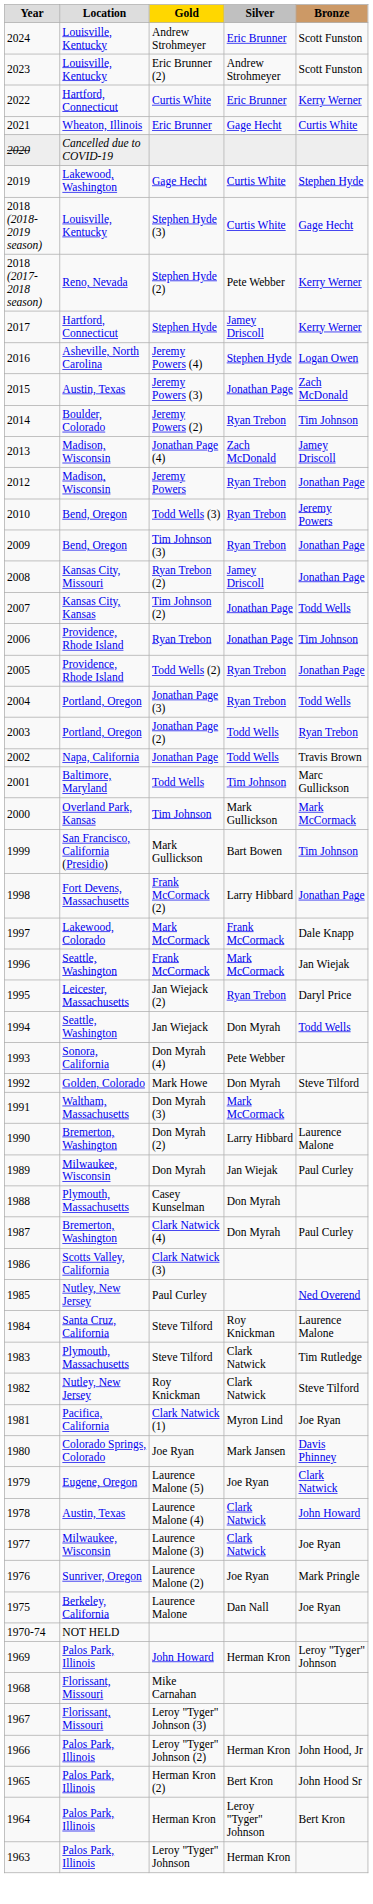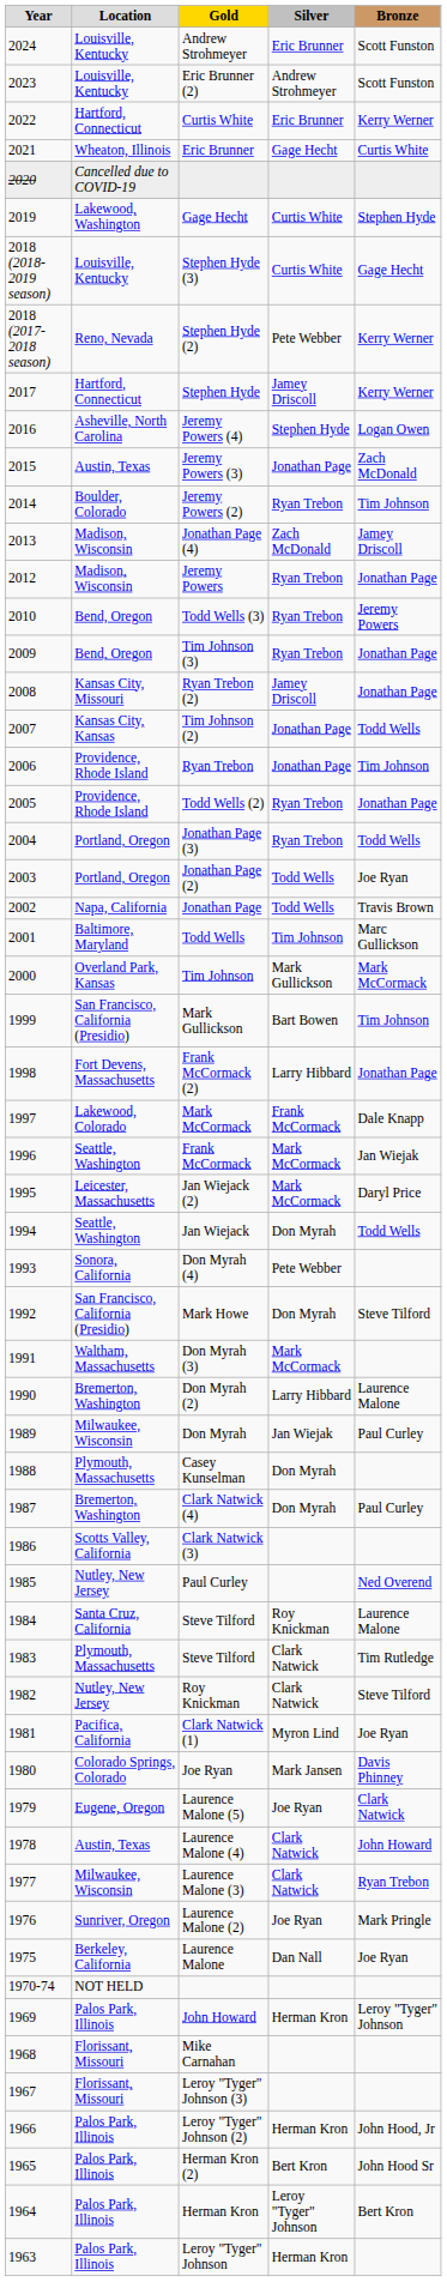 <table class="wikitable" style="width: 40%; text-align:left;">
 <tr>
 <td style="background:#DDDDDD; font-weight:bold; text-align:center;">Year</td>
 <td style="background:#DDDDDD; font-weight:bold; text-align:center;">Location</td>
 <td style="background:gold; font-weight:bold; text-align:center;">Gold</td>
 <td style="background:silver; font-weight:bold; text-align:center;">Silver</td>
 <td style="background:#cc9966; font-weight:bold; text-align:center;">Bronze</td>
 </tr>
 <tr>
 <td>2024</td>
 <td><a href='#'>Louisville, Kentucky</a></td>
 <td>Andrew Strohmeyer</td>
 <td><a href='#'>Eric Brunner</a></td>
 <td>Scott Funston</td>
 </tr>
 <tr>
 <td>2023</td>
 <td><a href='#'>Louisville, Kentucky</a></td>
 <td>Eric Brunner (2)</td>
 <td>Andrew Strohmeyer</td>
 <td>Scott Funston</td>
 </tr>
 <tr>
 <td>2022</td>
 <td><a href='#'>Hartford, Connecticut</a></td>
 <td><a href='#'>Curtis White</a></td>
 <td><a href='#'>Eric Brunner</a></td>
 <td><a href='#'>Kerry Werner</a></td>
 </tr>
 <tr>
 <td>2021</td>
 <td><a href='#'>Wheaton, Illinois</a></td>
 <td><a href='#'>Eric Brunner</a></td>
 <td><a href='#'>Gage Hecht</a></td>
 <td><a href='#'>Curtis White</a></td>
 </tr>
 <tr>
 <td style="background:#EEEEEE;"><del><em>2020</em></del></td>
 <td style="background:#EEEEEE;"><em>Cancelled due to COVID-19</em></td>
 <td style="background:#EEEEEE;"></td>
 <td style="background:#EEEEEE;"></td>
 <td style="background:#EEEEEE;"></td>
 </tr>
 <tr>
 <td>2019</td>
 <td><a href='#'>Lakewood, Washington</a></td>
 <td><a href='#'>Gage Hecht</a></td>
 <td><a href='#'>Curtis White</a></td>
 <td><a href='#'>Stephen Hyde</a></td>
 </tr>
 <tr>
 <td>2018 <em>(2018-2019 season)</em></td>
 <td><a href='#'>Louisville, Kentucky</a></td>
 <td><a href='#'>Stephen Hyde</a> (3)</td>
 <td><a href='#'>Curtis White</a></td>
 <td><a href='#'>Gage Hecht</a></td>
 </tr>
 <tr>
 <td>2018 <em>(2017-2018 season)</em></td>
 <td><a href='#'>Reno, Nevada</a></td>
 <td><a href='#'>Stephen Hyde</a> (2)</td>
 <td>Pete Webber</td>
 <td><a href='#'>Kerry Werner</a></td>
 </tr>
 <tr>
 <td>2017</td>
 <td><a href='#'>Hartford, Connecticut</a></td>
 <td><a href='#'>Stephen Hyde</a></td>
 <td><a href='#'>Jamey Driscoll</a></td>
 <td><a href='#'>Kerry Werner</a></td>
 </tr>
 <tr>
 <td>2016</td>
 <td><a href='#'>Asheville, North Carolina</a></td>
 <td><a href='#'>Jeremy Powers</a> (4)</td>
 <td><a href='#'>Stephen Hyde</a></td>
 <td><a href='#'>Logan Owen</a></td>
 </tr>
 <tr>
 <td>2015</td>
 <td><a href='#'>Austin, Texas</a></td>
 <td><a href='#'>Jeremy Powers</a> (3)</td>
 <td><a href='#'>Jonathan Page</a></td>
 <td><a href='#'>Zach McDonald</a></td>
 </tr>
 <tr>
 <td>2014</td>
 <td><a href='#'>Boulder, Colorado</a></td>
 <td><a href='#'>Jeremy Powers</a> (2)</td>
 <td><a href='#'>Ryan Trebon</a></td>
 <td><a href='#'>Tim Johnson</a></td>
 </tr>
 <tr>
 <td>2013</td>
 <td><a href='#'>Madison, Wisconsin</a></td>
 <td><a href='#'>Jonathan Page</a> (4)</td>
 <td><a href='#'>Zach McDonald</a></td>
 <td><a href='#'>Jamey Driscoll</a></td>
 </tr>
 <tr>
 <td>2012</td>
 <td><a href='#'>Madison, Wisconsin</a></td>
 <td><a href='#'>Jeremy Powers</a></td>
 <td><a href='#'>Ryan Trebon</a></td>
 <td><a href='#'>Jonathan Page</a></td>
 </tr>
 <tr>
 <td>2010</td>
 <td><a href='#'>Bend, Oregon</a></td>
 <td><a href='#'>Todd Wells</a> (3)</td>
 <td><a href='#'>Ryan Trebon</a></td>
 <td><a href='#'>Jeremy Powers</a></td>
 </tr>
 <tr>
 <td>2009</td>
 <td><a href='#'>Bend, Oregon</a></td>
 <td><a href='#'>Tim Johnson</a> (3)</td>
 <td><a href='#'>Ryan Trebon</a></td>
 <td><a href='#'>Jonathan Page</a></td>
 </tr>
 <tr>
 <td>2008</td>
 <td><a href='#'>Kansas City, Missouri</a></td>
 <td><a href='#'>Ryan Trebon</a> (2)</td>
 <td><a href='#'>Jamey Driscoll</a></td>
 <td><a href='#'>Jonathan Page</a></td>
 </tr>
 <tr>
 <td>2007</td>
 <td><a href='#'>Kansas City, Kansas</a></td>
 <td><a href='#'>Tim Johnson</a> (2)</td>
 <td><a href='#'>Jonathan Page</a></td>
 <td><a href='#'>Todd Wells</a></td>
 </tr>
 <tr>
 <td>2006</td>
 <td><a href='#'>Providence, Rhode Island</a></td>
 <td><a href='#'>Ryan Trebon</a></td>
 <td><a href='#'>Jonathan Page</a></td>
 <td><a href='#'>Tim Johnson</a></td>
 </tr>
 <tr>
 <td>2005</td>
 <td><a href='#'>Providence, Rhode Island</a></td>
 <td><a href='#'>Todd Wells</a> (2)</td>
 <td><a href='#'>Ryan Trebon</a></td>
 <td><a href='#'>Jonathan Page</a></td>
 </tr>
 <tr>
 <td>2004</td>
 <td><a href='#'>Portland, Oregon</a></td>
 <td><a href='#'>Jonathan Page</a> (3)</td>
 <td><a href='#'>Ryan Trebon</a></td>
 <td><a href='#'>Todd Wells</a></td>
 </tr>
 <tr>
 <td>2003</td>
 <td><a href='#'>Portland, Oregon</a></td>
 <td><a href='#'>Jonathan Page</a> (2)</td>
 <td><a href='#'>Todd Wells</a></td>
-<td><a href='#'>Ryan Trebon</a></td>
+<td>Joe Ryan</td>
 </tr>
 <tr>
 <td>2002</td>
 <td><a href='#'>Napa, California</a></td>
 <td><a href='#'>Jonathan Page</a></td>
 <td><a href='#'>Todd Wells</a></td>
 <td>Travis Brown</td>
 </tr>
 <tr>
 <td>2001</td>
 <td><a href='#'>Baltimore, Maryland</a></td>
 <td><a href='#'>Todd Wells</a></td>
 <td><a href='#'>Tim Johnson</a></td>
 <td>Marc Gullickson</td>
 </tr>
 <tr>
 <td>2000</td>
 <td><a href='#'>Overland Park, Kansas</a></td>
 <td><a href='#'>Tim Johnson</a></td>
 <td>Mark Gullickson</td>
 <td><a href='#'>Mark McCormack</a></td>
 </tr>
 <tr>
 <td>1999</td>
 <td><a href='#'>San Francisco, California</a> (<a href='#'>Presidio</a>)</td>
 <td>Mark Gullickson</td>
 <td>Bart Bowen</td>
 <td><a href='#'>Tim Johnson</a></td>
 </tr>
 <tr>
 <td>1998</td>
 <td><a href='#'>Fort Devens, Massachusetts</a></td>
 <td><a href='#'>Frank McCormack</a> (2)</td>
 <td>Larry Hibbard</td>
 <td><a href='#'>Jonathan Page</a></td>
 </tr>
 <tr>
 <td>1997</td>
 <td><a href='#'>Lakewood, Colorado</a></td>
 <td><a href='#'>Mark McCormack</a></td>
 <td><a href='#'>Frank McCormack</a></td>
 <td>Dale Knapp</td>
 </tr>
 <tr>
 <td>1996</td>
 <td><a href='#'>Seattle, Washington</a></td>
 <td><a href='#'>Frank McCormack</a></td>
 <td><a href='#'>Mark McCormack</a></td>
 <td>Jan Wiejak</td>
 </tr>
 <tr>
 <td>1995</td>
 <td><a href='#'>Leicester, Massachusetts</a></td>
 <td>Jan Wiejack (2)</td>
-<td><a href='#'>Ryan Trebon</a></td>
+<td><a href='#'>Mark McCormack</a></td>
 <td>Daryl Price</td>
 </tr>
 <tr>
 <td>1994</td>
 <td><a href='#'>Seattle, Washington</a></td>
 <td>Jan Wiejack</td>
 <td>Don Myrah</td>
 <td><a href='#'>Todd Wells</a></td>
 </tr>
 <tr>
 <td>1993</td>
 <td><a href='#'>Sonora, California</a></td>
 <td>Don Myrah (4)</td>
 <td>Pete Webber</td>
 <td></td>
 </tr>
 <tr>
 <td>1992</td>
-<td><a href='#'>Golden, Colorado</a></td>
+<td><a href='#'>San Francisco, California</a> (<a href='#'>Presidio</a>)</td>
 <td>Mark Howe</td>
 <td>Don Myrah</td>
 <td>Steve Tilford</td>
 </tr>
 <tr>
 <td>1991</td>
 <td><a href='#'>Waltham, Massachusetts</a></td>
 <td>Don Myrah (3)</td>
 <td><a href='#'>Mark McCormack</a></td>
 <td></td>
 </tr>
 <tr>
 <td>1990</td>
 <td><a href='#'>Bremerton, Washington</a></td>
 <td>Don Myrah (2)</td>
 <td>Larry Hibbard</td>
 <td>Laurence Malone</td>
 </tr>
 <tr>
 <td>1989</td>
 <td><a href='#'>Milwaukee, Wisconsin</a></td>
 <td>Don Myrah</td>
 <td>Jan Wiejak</td>
 <td>Paul Curley</td>
 </tr>
 <tr>
 <td>1988</td>
 <td><a href='#'>Plymouth, Massachusetts</a></td>
 <td>Casey Kunselman</td>
 <td>Don Myrah</td>
 <td></td>
 </tr>
 <tr>
 <td>1987</td>
 <td><a href='#'>Bremerton, Washington</a></td>
 <td><a href='#'>Clark Natwick</a> (4)</td>
 <td>Don Myrah</td>
 <td>Paul Curley</td>
 </tr>
 <tr>
 <td>1986</td>
 <td><a href='#'>Scotts Valley, California</a></td>
 <td><a href='#'>Clark Natwick</a> (3)</td>
 <td></td>
 <td></td>
 </tr>
 <tr>
 <td>1985</td>
 <td><a href='#'>Nutley, New Jersey</a></td>
 <td>Paul Curley</td>
 <td></td>
 <td><a href='#'>Ned Overend</a></td>
 </tr>
 <tr>
 <td>1984</td>
 <td><a href='#'>Santa Cruz, California</a></td>
 <td>Steve Tilford</td>
 <td>Roy Knickman</td>
 <td>Laurence Malone</td>
 </tr>
 <tr>
 <td>1983</td>
 <td><a href='#'>Plymouth, Massachusetts</a></td>
 <td>Steve Tilford</td>
 <td>Clark Natwick</td>
 <td>Tim Rutledge</td>
 </tr>
 <tr>
 <td>1982</td>
 <td><a href='#'>Nutley, New Jersey</a></td>
 <td>Roy Knickman</td>
 <td>Clark Natwick</td>
 <td>Steve Tilford</td>
 </tr>
 <tr>
 <td>1981</td>
 <td><a href='#'>Pacifica, California</a></td>
 <td><a href='#'>Clark Natwick</a> (1)</td>
 <td>Myron Lind</td>
 <td>Joe Ryan</td>
 </tr>
 <tr>
 <td>1980</td>
 <td><a href='#'>Colorado Springs, Colorado</a></td>
 <td>Joe Ryan</td>
 <td>Mark Jansen</td>
 <td><a href='#'>Davis Phinney</a></td>
 </tr>
 <tr>
 <td>1979</td>
 <td><a href='#'>Eugene, Oregon</a></td>
 <td>Laurence Malone (5)</td>
 <td>Joe Ryan</td>
 <td><a href='#'>Clark Natwick</a></td>
 </tr>
 <tr>
 <td>1978</td>
 <td><a href='#'>Austin, Texas</a></td>
 <td>Laurence Malone (4)</td>
 <td><a href='#'>Clark Natwick</a></td>
 <td><a href='#'>John Howard</a></td>
 </tr>
 <tr>
 <td>1977</td>
 <td><a href='#'>Milwaukee, Wisconsin</a></td>
 <td>Laurence Malone (3)</td>
 <td><a href='#'>Clark Natwick</a></td>
-<td>Joe Ryan</td>
+<td><a href='#'>Ryan Trebon</a></td>
 </tr>
 <tr>
 <td>1976</td>
 <td><a href='#'>Sunriver, Oregon</a></td>
 <td>Laurence Malone (2)</td>
 <td>Joe Ryan</td>
 <td>Mark Pringle</td>
 </tr>
 <tr>
 <td>1975</td>
 <td><a href='#'>Berkeley, California</a></td>
 <td>Laurence Malone</td>
 <td>Dan Nall</td>
 <td>Joe Ryan</td>
 </tr>
 <tr>
 <td>1970-74</td>
 <td>NOT HELD</td>
 <td></td>
 <td></td>
 <td></td>
 </tr>
 <tr>
 <td>1969</td>
 <td><a href='#'>Palos Park, Illinois</a></td>
 <td><a href='#'>John Howard</a></td>
 <td>Herman Kron</td>
 <td>Leroy "Tyger" Johnson</td>
 </tr>
 <tr>
 <td>1968</td>
 <td><a href='#'>Florissant, Missouri</a></td>
 <td>Mike Carnahan</td>
 <td></td>
 <td></td>
 </tr>
 <tr>
 <td>1967</td>
 <td><a href='#'>Florissant, Missouri</a></td>
 <td>Leroy "Tyger" Johnson (3)</td>
 <td></td>
 <td></td>
 </tr>
 <tr>
 <td>1966</td>
 <td><a href='#'>Palos Park, Illinois</a></td>
 <td>Leroy "Tyger" Johnson (2)</td>
 <td>Herman Kron</td>
 <td>John Hood, Jr</td>
 </tr>
 <tr>
 <td>1965</td>
 <td><a href='#'>Palos Park, Illinois</a></td>
 <td>Herman Kron (2)</td>
 <td>Bert Kron</td>
 <td>John Hood Sr</td>
 </tr>
 <tr>
 <td>1964</td>
 <td><a href='#'>Palos Park, Illinois</a></td>
 <td>Herman Kron</td>
 <td>Leroy "Tyger" Johnson</td>
 <td>Bert Kron</td>
 </tr>
 <tr>
 <td>1963</td>
 <td><a href='#'>Palos Park, Illinois</a></td>
 <td>Leroy "Tyger" Johnson</td>
 <td>Herman Kron</td>
 <td></td>
 </tr>
 </table>
